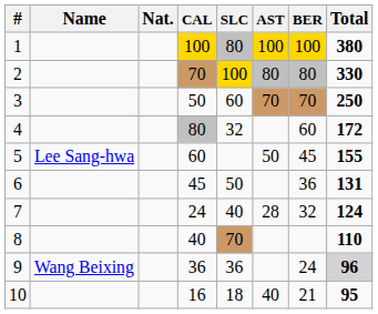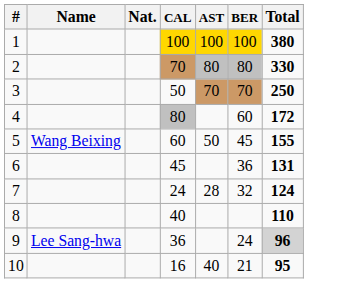 <table class="wikitable sortable" style="text-align:center;">
 <tr>
 <th>#</th>
 <th>Name</th>
 <th>Nat.</th>
 <th><small>CAL</small></th>
-<th><small>SLC</small></th>
 <th><small>AST</small></th>
 <th><small>BER</small></th>
 <th>Total</th>
 </tr>
 <tr>
 <td>1</td>
 <td align=left></td>
 <td></td>
 <td bgcolor=gold>100</td>
-<td bgcolor=silver>80</td>
 <td bgcolor=gold>100</td>
 <td bgcolor=gold>100</td>
 <td><strong>380</strong></td>
 </tr>
 <tr>
 <td>2</td>
 <td align=left></td>
 <td></td>
 <td bgcolor=cc9966>70</td>
-<td bgcolor=gold>100</td>
 <td bgcolor=silver>80</td>
 <td bgcolor=silver>80</td>
 <td><strong>330</strong></td>
 </tr>
 <tr>
 <td>3</td>
 <td align=left></td>
 <td></td>
 <td>50</td>
-<td>60</td>
 <td bgcolor=cc9966>70</td>
 <td bgcolor=cc9966>70</td>
 <td><strong>250</strong></td>
 </tr>
 <tr>
 <td>4</td>
 <td align=left></td>
 <td></td>
 <td bgcolor=silver>80</td>
-<td>32</td>
 <td></td>
 <td>60</td>
 <td><strong>172</strong></td>
 </tr>
 <tr>
 <td>5</td>
-<td align=left><a href='#'>Lee Sang-hwa</a></td>
+<td align=left><a href='#'>Wang Beixing</a></td>
 <td></td>
 <td>60</td>
-<td></td>
 <td>50</td>
 <td>45</td>
 <td><strong>155</strong></td>
 </tr>
 <tr>
 <td>6</td>
 <td align=left></td>
 <td></td>
 <td>45</td>
-<td>50</td>
 <td></td>
 <td>36</td>
 <td><strong>131</strong></td>
 </tr>
 <tr>
 <td>7</td>
 <td align=left></td>
 <td></td>
 <td>24</td>
-<td>40</td>
 <td>28</td>
 <td>32</td>
 <td><strong>124</strong></td>
 </tr>
 <tr>
 <td>8</td>
 <td align=left></td>
 <td></td>
 <td>40</td>
-<td bgcolor=cc9966>70</td>
 <td></td>
 <td></td>
 <td><strong>110</strong></td>
 </tr>
 <tr>
 <td>9</td>
-<td align=left><a href='#'>Wang Beixing</a></td>
+<td align=left><a href='#'>Lee Sang-hwa</a></td>
 <td></td>
-<td>36</td>
 <td>36</td>
 <td></td>
 <td>24</td>
 <td style="background: lightgrey;"><strong>96</strong></td>
 </tr>
 <tr>
 <td>10</td>
 <td align=left></td>
 <td></td>
 <td>16</td>
-<td>18</td>
 <td>40</td>
 <td>21</td>
 <td><strong>95</strong></td>
 </tr>
 </table>
